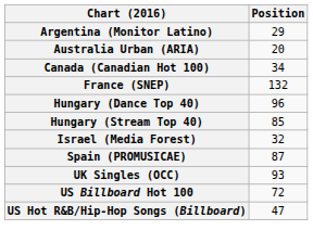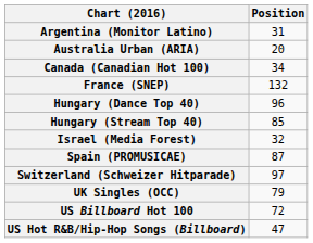 <table class="wikitable plainrowheaders sortable" style="text-align:center">
 <tr>
 <th>Chart (2016)</th>
 <th>Position</th>
 </tr>
 <tr>
 <th scope="row">Argentina (Monitor Latino)</th>
-<td>29</td>
+<td>31</td>
 </tr>
 <tr>
 <th scope="row">Australia Urban (ARIA)</th>
 <td>20</td>
 </tr>
 <tr>
 <th scope="row">Canada (Canadian Hot 100)</th>
 <td>34</td>
 </tr>
 <tr>
 <th scope="row">France (SNEP)</th>
 <td>132</td>
 </tr>
 <tr>
 <th scope="row">Hungary (Dance Top 40)</th>
 <td>96</td>
 </tr>
 <tr>
 <th scope="row">Hungary (Stream Top 40)</th>
 <td>85</td>
 </tr>
 <tr>
 <th scope="row">Israel (Media Forest)</th>
 <td>32</td>
 </tr>
 <tr>
 <th scope="row">Spain (PROMUSICAE)</th>
 <td>87</td>
 </tr>
 <tr>
+<th scope="row">Switzerland (Schweizer Hitparade)</th>
+<td>97</td>
+</tr>
+<tr>
 <th scope="row">UK Singles (OCC)</th>
-<td>93</td>
+<td>79</td>
 </tr>
 <tr>
 <th scope="row">US <em>Billboard</em> Hot 100</th>
 <td>72</td>
 </tr>
 <tr>
 <th scope="row">US Hot R&B/Hip-Hop Songs (<em>Billboard</em>)</th>
 <td>47</td>
 </tr>
 </table>
